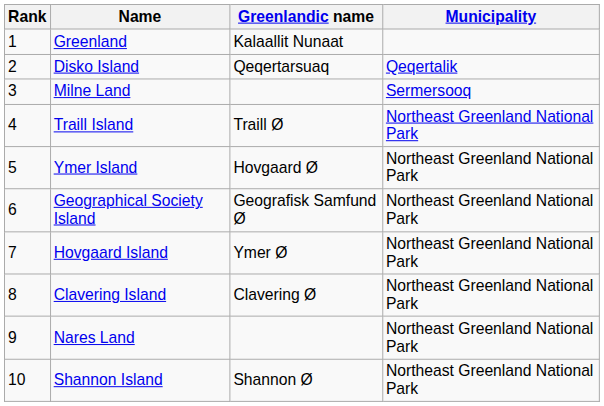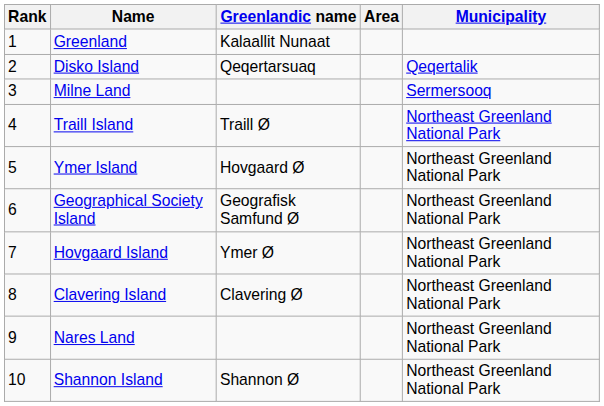 <table class="sortable wikitable">
 <tr>
 <th>Rank</th>
 <th>Name</th>
 <th><a href='#'>Greenlandic</a> name</th>
+<th>Area</th>
 <th><a href='#'>Municipality</a></th>
 </tr>
 <tr>
 <td>1</td>
 <td><a href='#'>Greenland</a></td>
 <td>Kalaallit Nunaat</td>
 <td></td>
+<td></td>
 </tr>
 <tr>
 <td>2</td>
 <td><a href='#'>Disko Island</a></td>
 <td>Qeqertarsuaq</td>
+<td></td>
 <td><a href='#'>Qeqertalik</a></td>
 </tr>
 <tr>
 <td>3</td>
 <td><a href='#'>Milne Land</a></td>
+<td></td>
 <td></td>
 <td><a href='#'>Sermersooq</a></td>
 </tr>
 <tr>
 <td>4</td>
 <td><a href='#'>Traill Island</a></td>
 <td>Traill Ø</td>
+<td></td>
 <td><a href='#'>Northeast Greenland National Park</a></td>
 </tr>
 <tr>
 <td>5</td>
 <td><a href='#'>Ymer Island</a></td>
 <td>Hovgaard Ø</td>
+<td></td>
 <td>Northeast Greenland National Park</td>
 </tr>
 <tr>
 <td>6</td>
 <td><a href='#'>Geographical Society Island</a></td>
 <td>Geografisk Samfund Ø</td>
+<td></td>
 <td>Northeast Greenland National Park</td>
 </tr>
 <tr>
 <td>7</td>
 <td><a href='#'>Hovgaard Island</a></td>
 <td>Ymer Ø</td>
+<td></td>
 <td>Northeast Greenland National Park</td>
 </tr>
 <tr>
 <td>8</td>
 <td><a href='#'>Clavering Island</a></td>
 <td>Clavering Ø</td>
+<td></td>
 <td>Northeast Greenland National Park</td>
 </tr>
 <tr>
 <td>9</td>
 <td><a href='#'>Nares Land</a></td>
+<td></td>
 <td></td>
 <td>Northeast Greenland National Park</td>
 </tr>
 <tr>
 <td>10</td>
 <td><a href='#'>Shannon Island</a></td>
 <td>Shannon Ø</td>
+<td></td>
 <td>Northeast Greenland National Park</td>
 </tr>
 </table>
